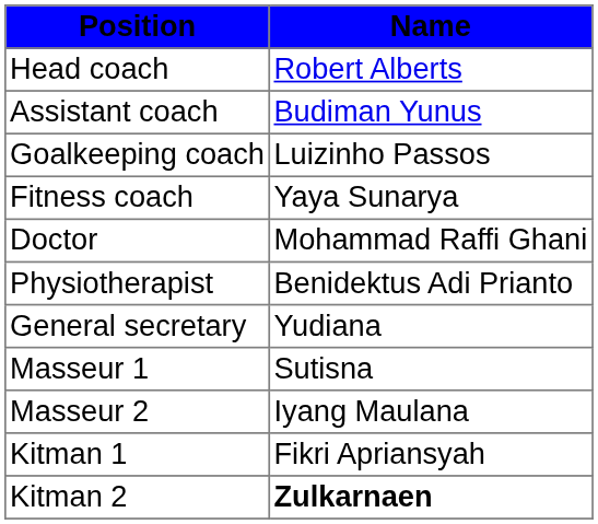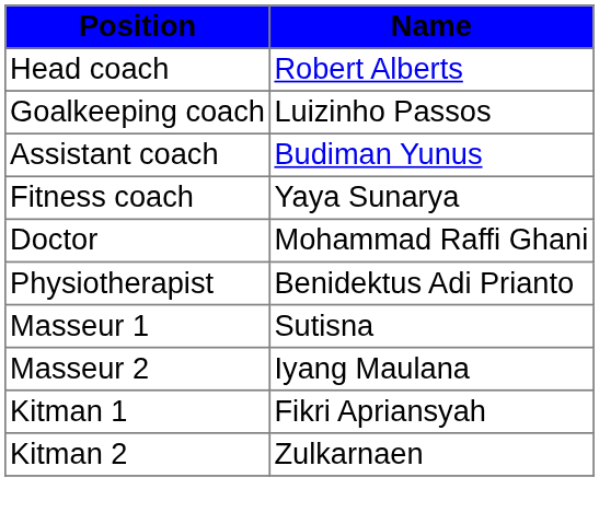 <table border="1" cellpadding="2" style="border-collapse: collapse;">
 <tr>
 <th style="background:blue;"><span>Position</span></th>
 <th style="background:blue"><span>Name</span></th>
 </tr>
 <tr>
 <td>Head coach</td>
 <td> <a href='#'>Robert Alberts</a></td>
 </tr>
 <tr>
+<td>Goalkeeping coach</td>
+<td> Luizinho Passos</td>
+</tr>
+<tr>
 <td>Assistant coach</td>
 <td> <a href='#'>Budiman Yunus</a></td>
-</tr>
-<tr>
-<td>Goalkeeping coach</td>
-<td> Luizinho Passos</td>
 </tr>
 <tr>
 <td>Fitness coach</td>
 <td> Yaya Sunarya</td>
 </tr>
 <tr>
 <td>Doctor</td>
 <td> Mohammad Raffi Ghani</td>
 </tr>
 <tr>
 <td>Physiotherapist</td>
 <td> Benidektus Adi Prianto</td>
-</tr>
-<tr>
-<td>General secretary</td>
-<td> Yudiana</td>
 </tr>
 <tr>
 <td>Masseur 1</td>
 <td> Sutisna</td>
 </tr>
 <tr>
 <td>Masseur 2</td>
 <td> Iyang Maulana</td>
 </tr>
 <tr>
 <td>Kitman 1</td>
 <td> Fikri Apriansyah</td>
 </tr>
 <tr>
 <td>Kitman 2</td>
-<td><strong> Zulkarnaen</strong></td>
+<td> Zulkarnaen</td>
 </tr>
 </table>
